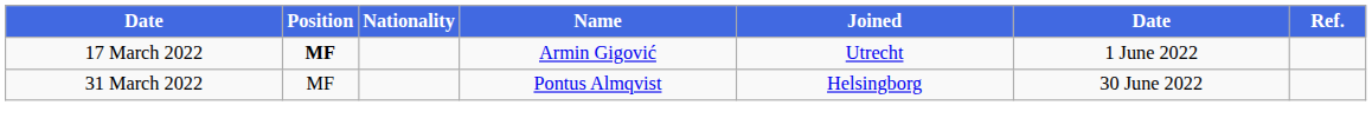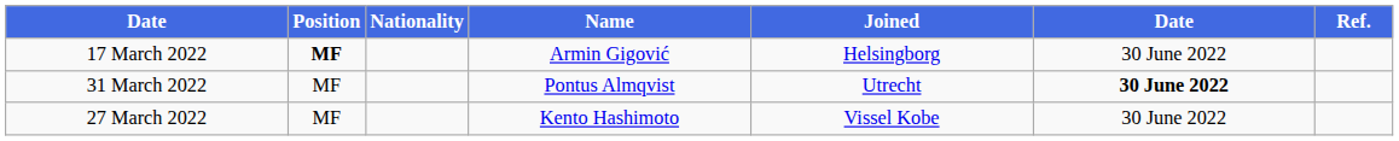 <table class="wikitable"  style="text-align:center; font-size:90%; ">
 <tr>
 <th style="background:#4169E1; color:white; width:200px;">Date</th>
 <th style="background:#4169E1; color:white; width:50px;">Position</th>
 <th style="background:#4169E1; color:white; width:50px;">Nationality</th>
 <th style="background:#4169E1; color:white; width:200px;">Name</th>
 <th style="background:#4169E1; color:white; width:200px;">Joined</th>
 <th style="background:#4169E1; color:white; width:200px;">Date</th>
 <th style="background:#4169E1; color:white; width:50px;">Ref.</th>
 </tr>
 <tr>
 <td>17 March 2022</td>
 <td><strong>MF</strong></td>
 <td></td>
 <td><a href='#'>Armin Gigović</a></td>
-<td><a href='#'>Utrecht</a></td>
-<td>1 June 2022</td>
+<td><a href='#'>Helsingborg</a></td>
+<td>30 June 2022</td>
 <td></td>
 </tr>
 <tr>
 <td>31 March 2022</td>
 <td>MF</td>
 <td></td>
 <td><a href='#'>Pontus Almqvist</a></td>
-<td><a href='#'>Helsingborg</a></td>
+<td><a href='#'>Utrecht</a></td>
+<td><strong>30 June 2022</strong></td>
+<td></td>
+</tr>
+<tr>
+<td>27 March 2022</td>
+<td>MF</td>
+<td></td>
+<td><a href='#'>Kento Hashimoto</a></td>
+<td><a href='#'>Vissel Kobe</a></td>
 <td>30 June 2022</td>
 <td></td>
 </tr>
 </table>
